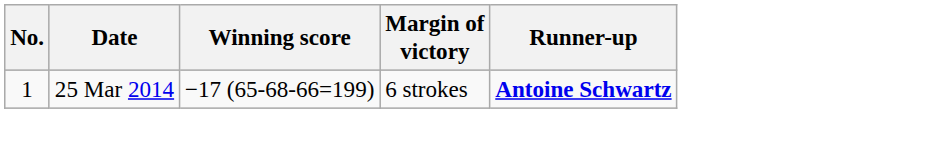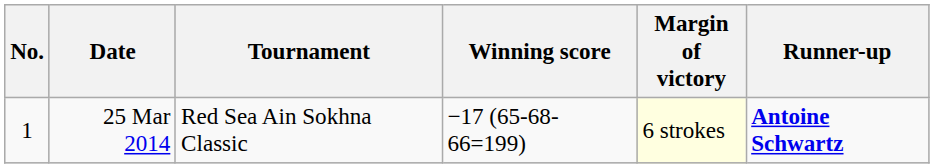 <table class="wikitable" style="font-size:95%;">
 <tr>
 <th>No.</th>
 <th>Date</th>
+<th>Tournament</th>
 <th>Winning score</th>
 <th>Margin of<br>victory</th>
 <th>Runner-up</th>
 </tr>
 <tr>
 <td align=center>1</td>
 <td align=right>25 Mar <a href='#'>2014</a></td>
+<td>Red Sea Ain Sokhna Classic</td>
 <td>−17 (65-68-66=199)</td>
-<td>6 strokes</td>
+<td style="background: lightyellow;">6 strokes</td>
 <td><strong> <a href='#'>Antoine Schwartz</a></strong></td>
 </tr>
 </table>
